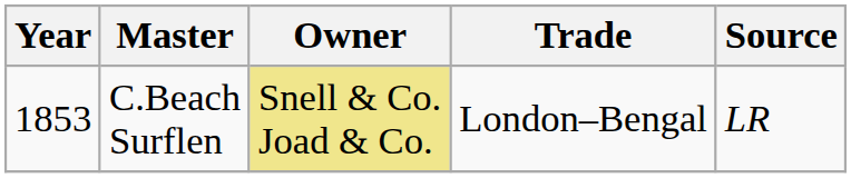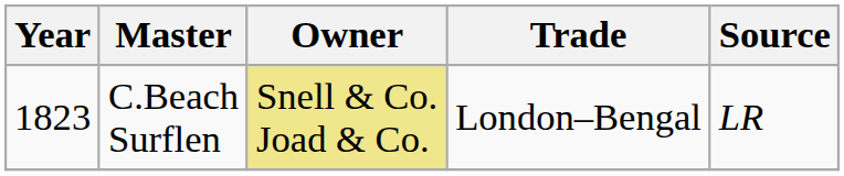 <table class=" wikitable">
 <tr>
 <th>Year</th>
 <th>Master</th>
 <th>Owner</th>
 <th>Trade</th>
 <th>Source</th>
 </tr>
 <tr>
-<td>1853</td>
+<td>1823</td>
 <td>C.Beach<br>Surflen</td>
 <td style="background: khaki;">Snell & Co.<br>Joad & Co.</td>
 <td>London–Bengal</td>
 <td><em>LR</em></td>
 </tr>
 <tr>
 </tr>
 </table>
